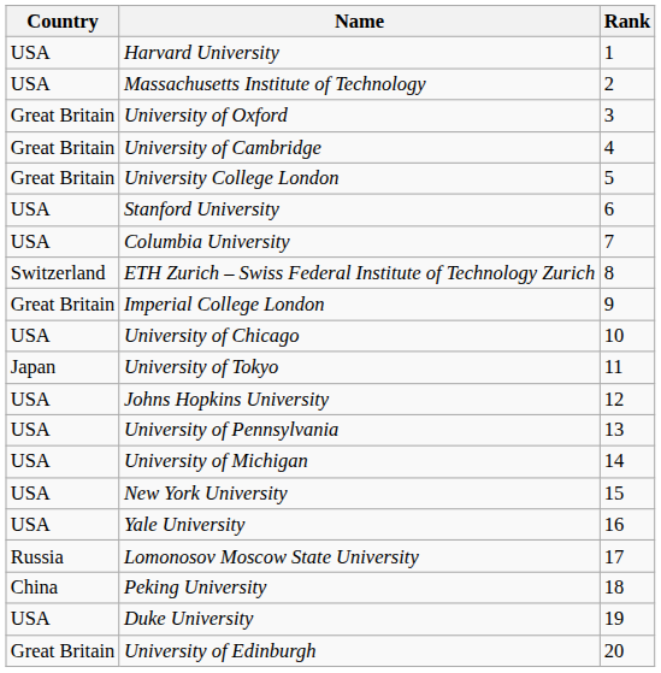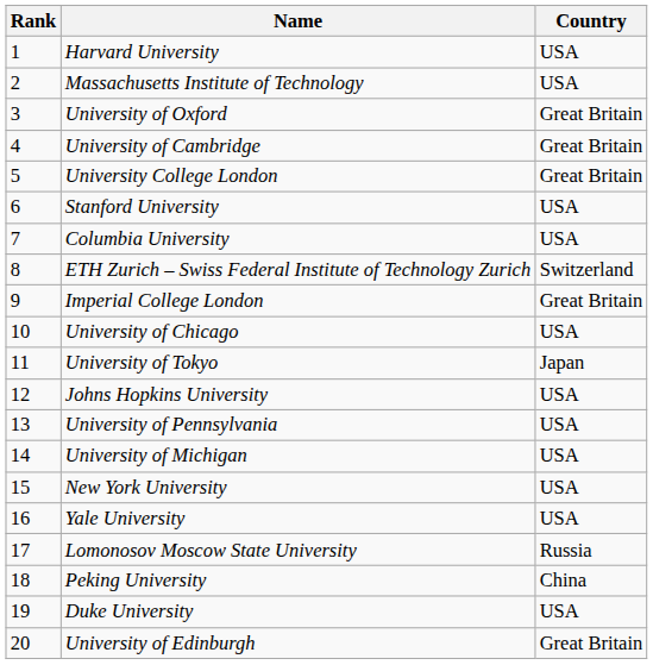 <table class="wikitable" style="margin-left:1em; clear:right; margin-top:1.0em; margin-bottom:1.0em">
 <tr>
+<th>Rank</th>
+<th>Name</th>
 <th>Country</th>
-<th>Name</th>
-<th>Rank</th>
 </tr>
 <tr>
+<td>1</td>
+<td><em>Harvard University</em></td>
 <td>USA</td>
-<td><em>Harvard University</em></td>
-<td>1</td>
 </tr>
 <tr>
+<td>2</td>
+<td><em>Massachusetts Institute of Technology</em></td>
 <td>USA</td>
-<td><em>Massachusetts Institute of Technology</em></td>
-<td>2</td>
 </tr>
 <tr>
+<td>3</td>
+<td><em>University of Oxford</em></td>
 <td>Great Britain</td>
-<td><em>University of Oxford</em></td>
-<td>3</td>
 </tr>
 <tr>
+<td>4</td>
+<td><em>University of Cambridge</em></td>
 <td>Great Britain</td>
-<td><em>University of Cambridge</em></td>
-<td>4</td>
 </tr>
 <tr>
+<td>5</td>
+<td><em>University College London</em></td>
 <td>Great Britain</td>
-<td><em>University College London</em></td>
-<td>5</td>
 </tr>
 <tr>
+<td>6</td>
+<td><em>Stanford University</em></td>
 <td>USA</td>
-<td><em>Stanford University</em></td>
-<td>6</td>
 </tr>
 <tr>
+<td>7</td>
+<td><em>Columbia University</em></td>
 <td>USA</td>
-<td><em>Columbia University</em></td>
-<td>7</td>
 </tr>
 <tr>
+<td>8</td>
+<td><em>ETH Zurich – Swiss Federal Institute of Technology Zurich</em></td>
 <td>Switzerland</td>
-<td><em>ETH Zurich – Swiss Federal Institute of Technology Zurich</em></td>
-<td>8</td>
 </tr>
 <tr>
+<td>9</td>
+<td><em>	Imperial College London</em></td>
 <td>Great Britain</td>
-<td><em>	Imperial College London</em></td>
-<td>9</td>
 </tr>
 <tr>
+<td>10</td>
+<td><em>University of Chicago</em></td>
 <td>USA</td>
-<td><em>University of Chicago</em></td>
-<td>10</td>
 </tr>
 <tr>
+<td>11</td>
+<td><em>University of Tokyo</em></td>
 <td>Japan</td>
-<td><em>University of Tokyo</em></td>
-<td>11</td>
 </tr>
 <tr>
+<td>12</td>
+<td><em>Johns Hopkins University</em></td>
 <td>USA</td>
-<td><em>Johns Hopkins University</em></td>
-<td>12</td>
 </tr>
 <tr>
+<td>13</td>
+<td><em>University of Pennsylvania</em></td>
 <td>USA</td>
-<td><em>University of Pennsylvania</em></td>
-<td>13</td>
 </tr>
 <tr>
+<td>14</td>
+<td><em>University of Michigan</em></td>
 <td>USA</td>
-<td><em>University of Michigan</em></td>
-<td>14</td>
 </tr>
 <tr>
+<td>15</td>
+<td><em>New York University</em></td>
 <td>USA</td>
-<td><em>New York University</em></td>
-<td>15</td>
 </tr>
 <tr>
+<td>16</td>
+<td><em>Yale University</em></td>
 <td>USA</td>
-<td><em>Yale University</em></td>
-<td>16</td>
 </tr>
 <tr>
+<td>17</td>
+<td><em>Lomonosov Moscow State University</em></td>
 <td>Russia</td>
-<td><em>Lomonosov Moscow State University</em></td>
-<td>17</td>
 </tr>
 <tr>
+<td>18</td>
+<td><em>Peking University</em></td>
 <td>China</td>
-<td><em>Peking University</em></td>
-<td>18</td>
 </tr>
 <tr>
+<td>19</td>
+<td><em>Duke University</em></td>
 <td>USA</td>
-<td><em>Duke University</em></td>
-<td>19</td>
 </tr>
 <tr>
+<td>20</td>
+<td><em>University of Edinburgh</em></td>
 <td>Great Britain</td>
-<td><em>University of Edinburgh</em></td>
-<td>20</td>
 </tr>
 </table>
